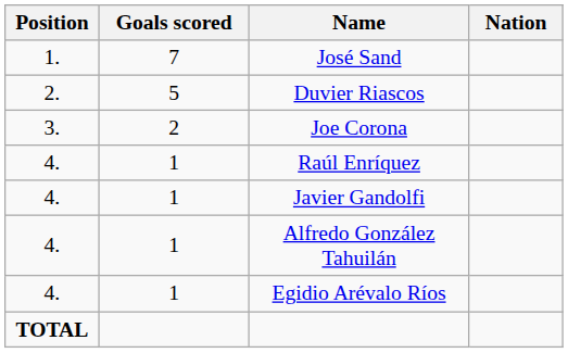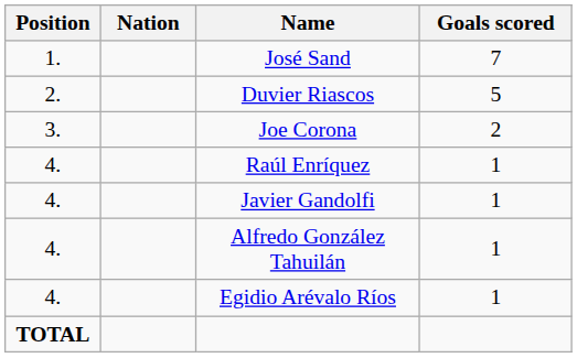 <table class="wikitable" style="font-size: 95%; text-align: center;">
 <tr>
 <th width=60>Position</th>
+<th width=60>Nation</th>
+<th width=150>Name</th>
 <th width=100>Goals scored</th>
-<th width=150>Name</th>
-<th width=60>Nation</th>
 </tr>
 <tr>
 <td>1.</td>
+<td></td>
+<td><a href='#'>José Sand</a></td>
 <td>7</td>
-<td><a href='#'>José Sand</a></td>
-<td></td>
 </tr>
 <tr>
 <td>2.</td>
+<td></td>
+<td><a href='#'>Duvier Riascos</a></td>
 <td>5</td>
-<td><a href='#'>Duvier Riascos</a></td>
-<td></td>
 </tr>
 <tr>
 <td>3.</td>
+<td></td>
+<td><a href='#'>Joe Corona</a></td>
 <td>2</td>
-<td><a href='#'>Joe Corona</a></td>
-<td></td>
 </tr>
 <tr>
 <td>4.</td>
+<td></td>
+<td><a href='#'>Raúl Enríquez</a></td>
 <td>1</td>
-<td><a href='#'>Raúl Enríquez</a></td>
-<td></td>
 </tr>
 <tr>
 <td>4.</td>
+<td></td>
+<td><a href='#'>Javier Gandolfi</a></td>
 <td>1</td>
-<td><a href='#'>Javier Gandolfi</a></td>
-<td></td>
 </tr>
 <tr>
 <td>4.</td>
+<td></td>
+<td><a href='#'>Alfredo González Tahuilán</a></td>
 <td>1</td>
-<td><a href='#'>Alfredo González Tahuilán</a></td>
-<td></td>
 </tr>
 <tr>
 <td>4.</td>
+<td></td>
+<td><a href='#'>Egidio Arévalo Ríos</a></td>
 <td>1</td>
-<td><a href='#'>Egidio Arévalo Ríos</a></td>
-<td></td>
 </tr>
 <tr>
 <td><strong>TOTAL</strong></td>
 <td></td>
 <td></td>
 <td></td>
 </tr>
 </table>
